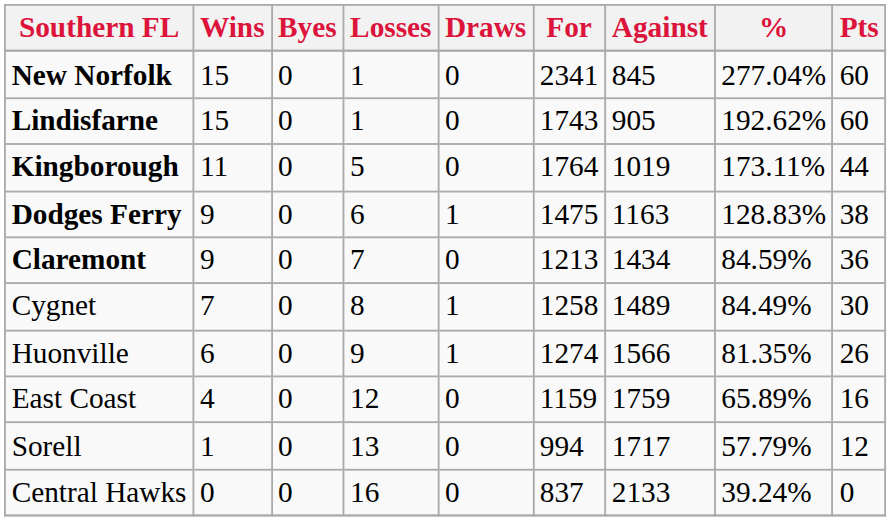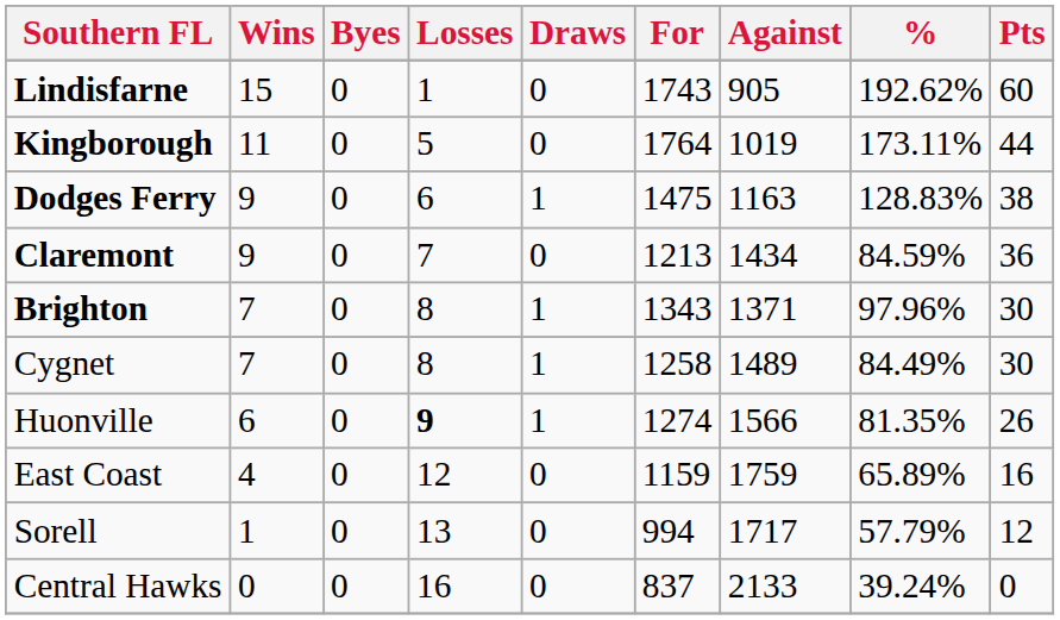 <table class="wikitable">
 <tr>
 <th style="color:crimson">Southern  FL</th>
 <th style="color:crimson">Wins</th>
 <th style="color:crimson">Byes</th>
 <th style="color:crimson">Losses</th>
 <th style="color:crimson">Draws</th>
 <th style="color:crimson">For</th>
 <th style="color:crimson">Against</th>
 <th style="color:crimson">%</th>
 <th style="color:crimson">Pts</th>
 </tr>
 <tr>
 </tr>
 <tr>
-</tr>
-<tr>
-<td><strong>	New Norfolk	</strong></td>
-<td>15</td>
-<td>0</td>
-<td>1</td>
-<td>0</td>
-<td>2341</td>
-<td>845</td>
-<td>277.04%</td>
-<td>60</td>
 </tr>
 <tr>
 <td><strong>	Lindisfarne	</strong></td>
 <td>15</td>
 <td>0</td>
 <td>1</td>
 <td>0</td>
 <td>1743</td>
 <td>905</td>
 <td>192.62%</td>
 <td>60</td>
 </tr>
 <tr>
 <td><strong>	Kingborough	</strong></td>
 <td>11</td>
 <td>0</td>
 <td>5</td>
 <td>0</td>
 <td>1764</td>
 <td>1019</td>
 <td>173.11%</td>
 <td>44</td>
 </tr>
 <tr>
 <td><strong>	Dodges Ferry	</strong></td>
 <td>9</td>
 <td>0</td>
 <td>6</td>
 <td>1</td>
 <td>1475</td>
 <td>1163</td>
 <td>128.83%</td>
 <td>38</td>
 </tr>
 <tr>
 <td><strong>	Claremont	</strong></td>
 <td>9</td>
 <td>0</td>
 <td>7</td>
 <td>0</td>
 <td>1213</td>
 <td>1434</td>
 <td>84.59%</td>
 <td>36</td>
 </tr>
 <tr>
+<td><strong>	Brighton	</strong></td>
+<td>7</td>
+<td>0</td>
+<td>8</td>
+<td>1</td>
+<td>1343</td>
+<td>1371</td>
+<td>97.96%</td>
+<td>30</td>
+</tr>
+<tr>
 <td>Cygnet</td>
 <td>7</td>
 <td>0</td>
 <td>8</td>
 <td>1</td>
 <td>1258</td>
 <td>1489</td>
 <td>84.49%</td>
 <td>30</td>
 </tr>
 <tr>
 <td>Huonville</td>
 <td>6</td>
 <td>0</td>
-<td>9</td>
+<td><strong>9</strong></td>
 <td>1</td>
 <td>1274</td>
 <td>1566</td>
 <td>81.35%</td>
 <td>26</td>
 </tr>
 <tr>
 <td>East Coast</td>
 <td>4</td>
 <td>0</td>
 <td>12</td>
 <td>0</td>
 <td>1159</td>
 <td>1759</td>
 <td>65.89%</td>
 <td>16</td>
 </tr>
 <tr>
 <td>Sorell</td>
 <td>1</td>
 <td>0</td>
 <td>13</td>
 <td>0</td>
 <td>994</td>
 <td>1717</td>
 <td>57.79%</td>
 <td>12</td>
 </tr>
 <tr>
 <td>Central Hawks</td>
 <td>0</td>
 <td>0</td>
 <td>16</td>
 <td>0</td>
 <td>837</td>
 <td>2133</td>
 <td>39.24%</td>
 <td>0</td>
 </tr>
 <tr>
 </tr>
 </table>
